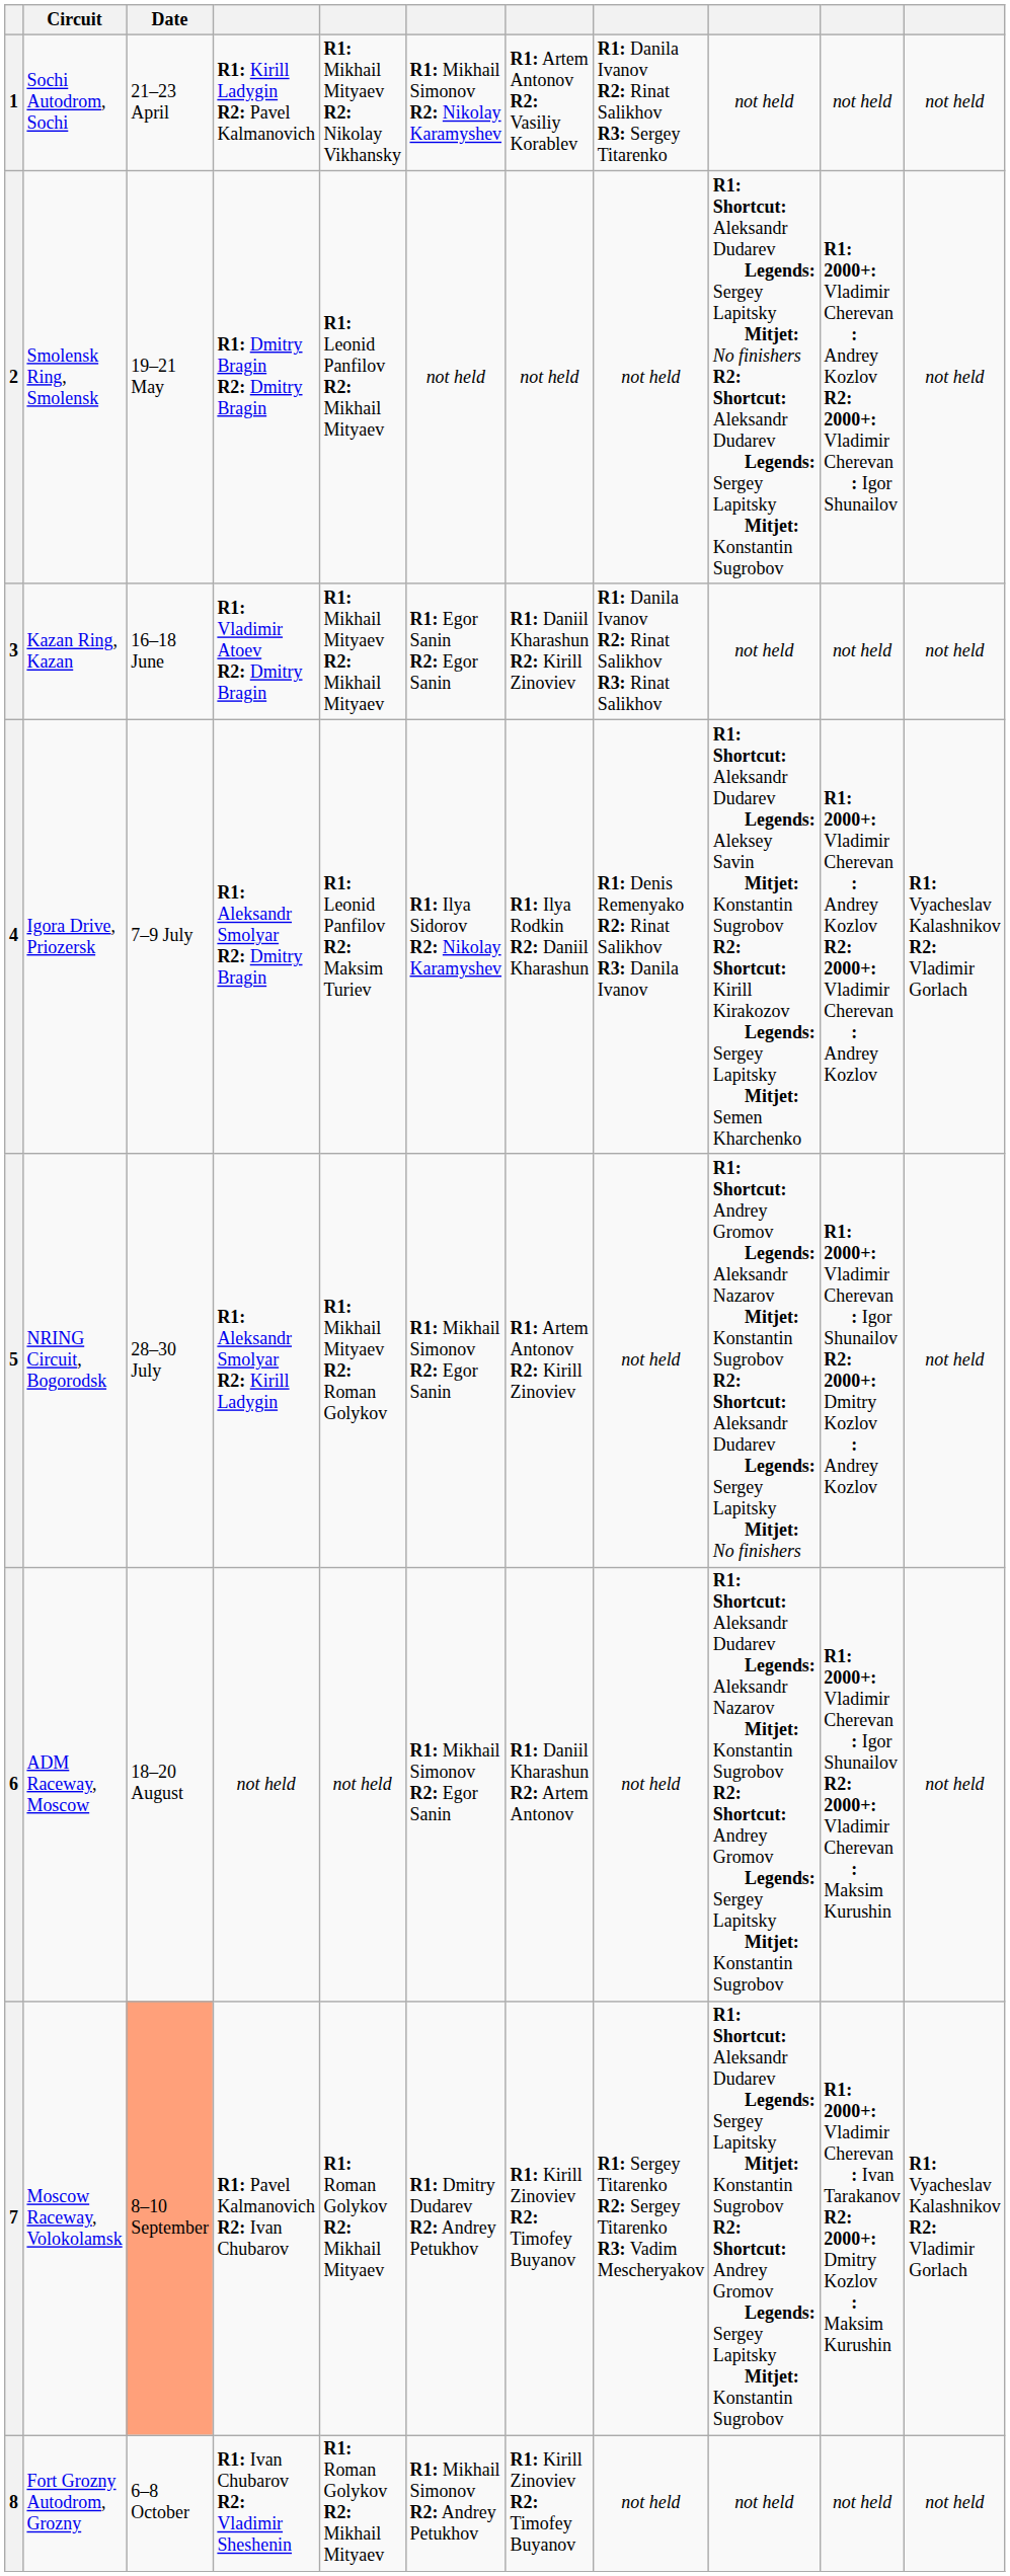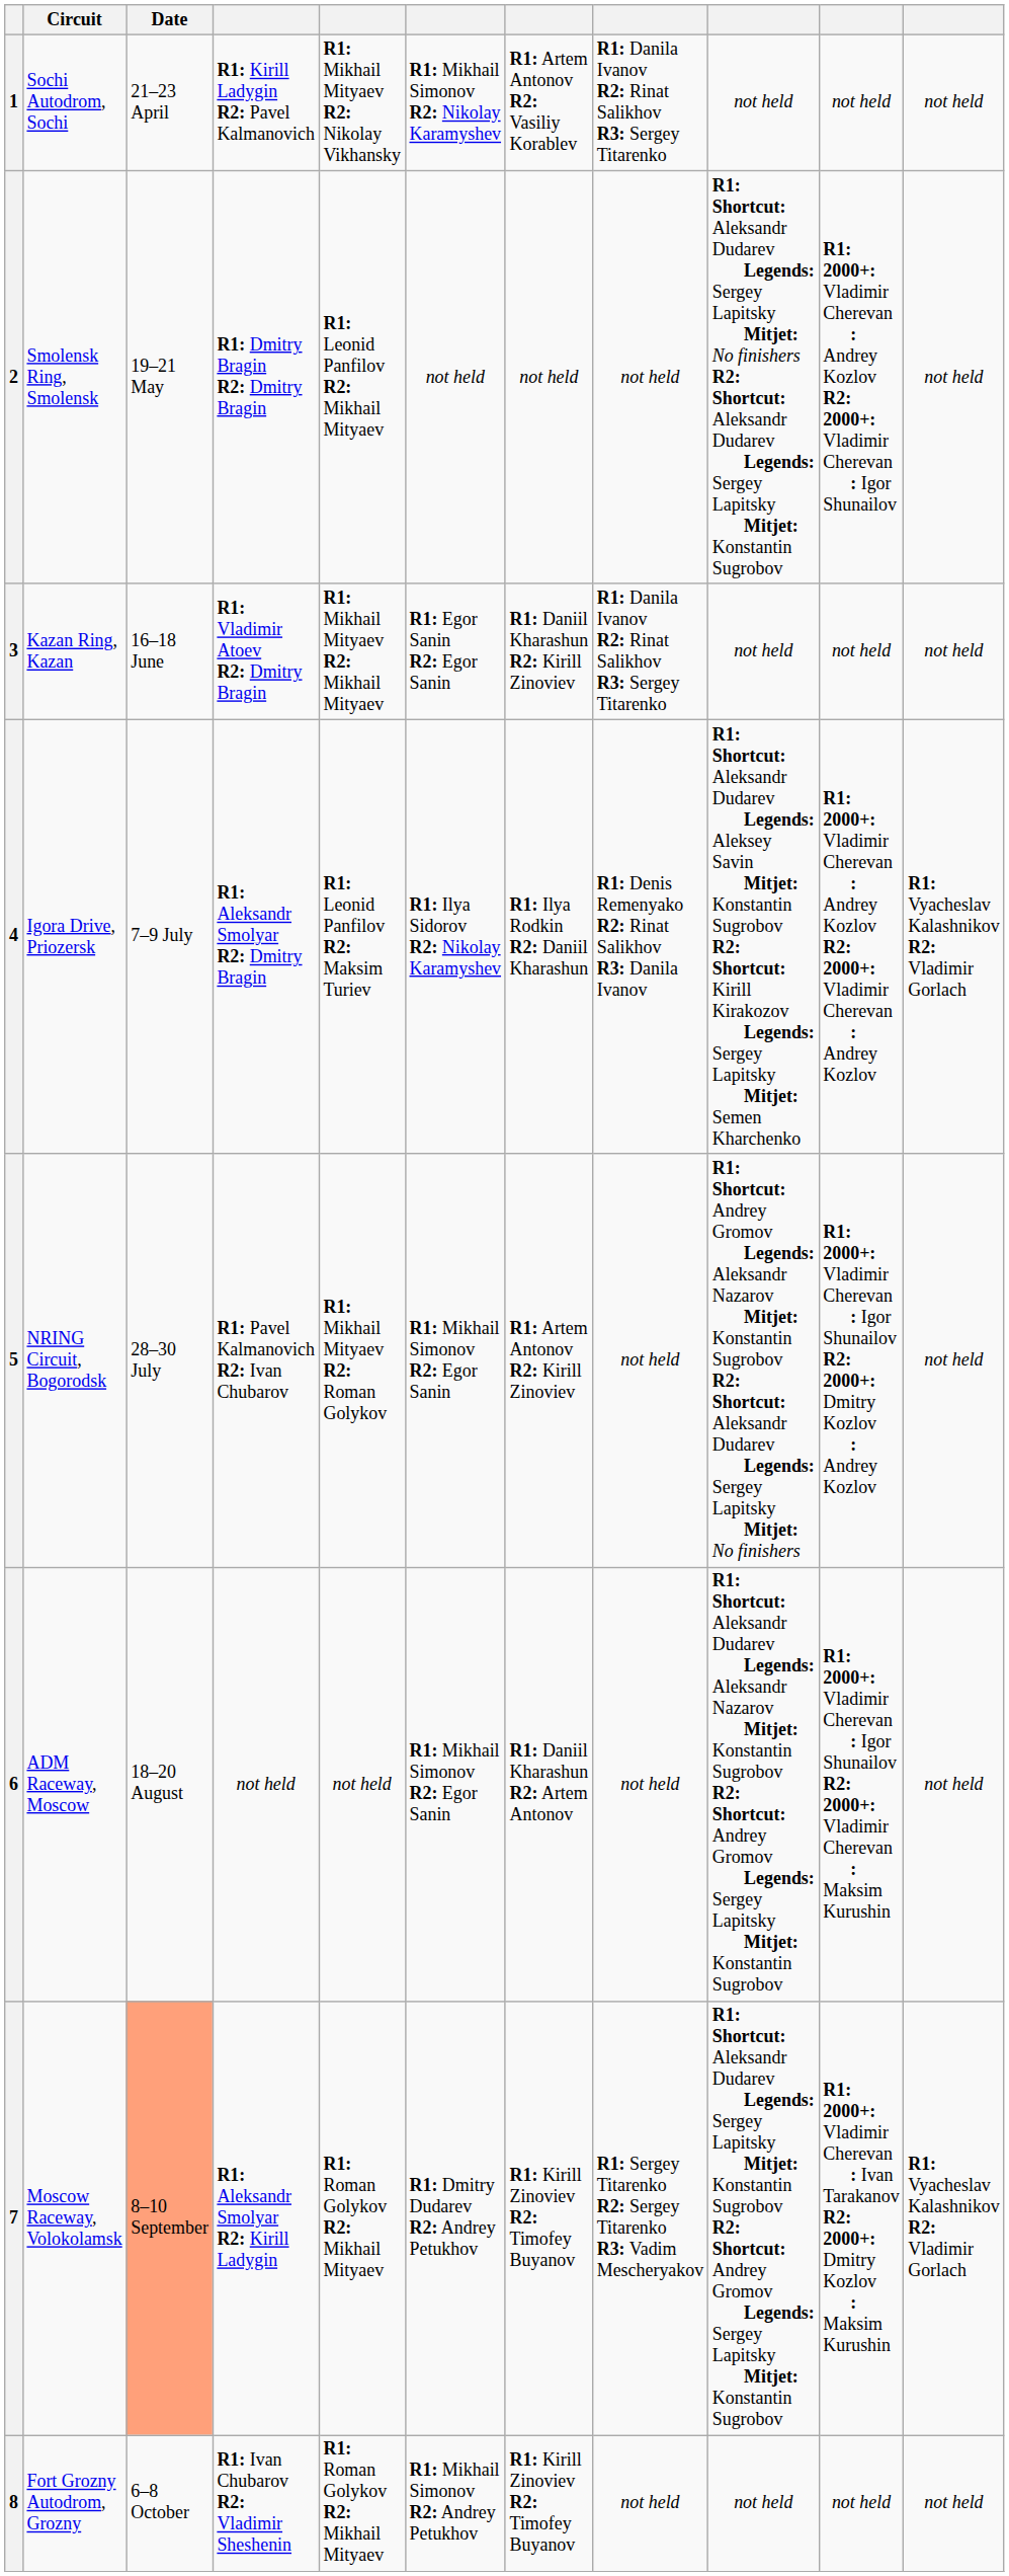 <table class="wikitable" style="font-size: 80%">
 <tr>
 <th></th>
 <th>Circuit</th>
 <th>Date</th>
 <th></th>
 <th></th>
 <th></th>
 <th></th>
 <th></th>
 <th></th>
 <th></th>
 <th></th>
 </tr>
 <tr>
 <th>1</th>
 <td><a href='#'>Sochi Autodrom</a>, <a href='#'>Sochi</a></td>
 <td>21–23 April</td>
 <td><strong>R1:</strong> <a href='#'>Kirill Ladygin</a><br><strong>R2:</strong> Pavel Kalmanovich</td>
 <td><strong>R1:</strong> Mikhail Mityaev<br><strong>R2:</strong> Nikolay Vikhansky</td>
 <td><strong>R1:</strong> Mikhail Simonov<br><strong>R2:</strong> <a href='#'>Nikolay Karamyshev</a></td>
 <td><strong>R1:</strong> Artem Antonov<br><strong>R2:</strong> Vasiliy Korablev</td>
 <td><strong>R1:</strong> Danila Ivanov<br><strong>R2:</strong> Rinat Salikhov<br><strong>R3:</strong> Sergey Titarenko</td>
 <td align="center"><em>not held</em></td>
 <td align="center"><em>not held</em></td>
 <td align="center"><em>not held</em></td>
 </tr>
 <tr>
 <th>2</th>
 <td><a href='#'>Smolensk Ring</a>, <a href='#'>Smolensk</a></td>
 <td>19–21 May</td>
 <td><strong>R1:</strong> <a href='#'>Dmitry Bragin</a><br><strong>R2:</strong> <a href='#'>Dmitry Bragin</a></td>
 <td><strong>R1:</strong> Leonid Panfilov<br><strong>R2:</strong> Mikhail Mityaev</td>
 <td align="center"><em>not held</em></td>
 <td align="center"><em>not held</em></td>
 <td align="center"><em>not held</em></td>
 <td><strong>R1:</strong> <strong>Shortcut:</strong> Aleksandr Dudarev<br>       <strong>Legends:</strong> Sergey Lapitsky<br>       <strong>Mitjet:</strong> <em>No finishers</em><br><strong>R2:</strong> <strong>Shortcut:</strong> Aleksandr Dudarev<br>       <strong>Legends:</strong> Sergey Lapitsky<br>       <strong>Mitjet:</strong> Konstantin Sugrobov</td>
 <td><strong>R1:</strong> <strong>2000+:</strong> Vladimir Cherevan<br>      <strong>:</strong> Andrey Kozlov<br><strong>R2:</strong> <strong>2000+:</strong> Vladimir Cherevan<br>      <strong>:</strong> Igor Shunailov</td>
 <td align="center"><em>not held</em></td>
 </tr>
 <tr>
 <th>3</th>
 <td><a href='#'>Kazan Ring</a>, <a href='#'>Kazan</a></td>
 <td>16–18 June</td>
 <td><strong>R1:</strong> <a href='#'>Vladimir Atoev</a><br><strong>R2:</strong> <a href='#'>Dmitry Bragin</a></td>
 <td><strong>R1:</strong> Mikhail Mityaev<br><strong>R2:</strong> Mikhail Mityaev</td>
 <td><strong>R1:</strong> Egor Sanin<br><strong>R2:</strong> Egor Sanin</td>
 <td><strong>R1:</strong> Daniil Kharashun<br><strong>R2:</strong> Kirill Zinoviev</td>
-<td><strong>R1:</strong> Danila Ivanov<br><strong>R2: </strong>Rinat Salikhov<br><strong>R3: </strong>Rinat Salikhov</td>
+<td><strong>R1:</strong> Danila Ivanov<br><strong>R2:</strong> Rinat Salikhov<br><strong>R3:</strong> Sergey Titarenko</td>
 <td align="center"><em>not held</em></td>
 <td align="center"><em>not held</em></td>
 <td align="center"><em>not held</em></td>
 </tr>
 <tr>
 <th>4</th>
 <td><a href='#'>Igora Drive</a>, <a href='#'>Priozersk</a></td>
 <td>7–9 July</td>
 <td><strong>R1:</strong> <a href='#'>Aleksandr Smolyar</a><br><strong>R2:</strong> <a href='#'>Dmitry Bragin</a></td>
 <td><strong>R1:</strong> Leonid Panfilov<br><strong>R2:</strong> Maksim Turiev</td>
 <td><strong>R1:</strong> Ilya Sidorov<br><strong>R2:</strong> <a href='#'>Nikolay Karamyshev</a></td>
 <td><strong>R1:</strong> Ilya Rodkin<br><strong>R2:</strong> Daniil Kharashun</td>
 <td><strong>R1:</strong> Denis Remenyako<br><strong>R2:</strong> Rinat Salikhov<br><strong>R3:</strong> Danila Ivanov</td>
 <td><strong>R1:</strong> <strong>Shortcut:</strong> Aleksandr Dudarev<br>       <strong>Legends:</strong> Aleksey Savin<br>       <strong>Mitjet:</strong> Konstantin Sugrobov<br><strong>R2:</strong> <strong>Shortcut:</strong> Kirill Kirakozov<br>       <strong>Legends:</strong> Sergey Lapitsky<br>       <strong>Mitjet:</strong> Semen Kharchenko</td>
 <td><strong>R1:</strong> <strong>2000+:</strong> Vladimir Cherevan<br>      <strong>:</strong> Andrey Kozlov<br><strong>R2:</strong> <strong>2000+:</strong> Vladimir Cherevan<br>      <strong>:</strong> Andrey Kozlov</td>
 <td><strong>R1:</strong> Vyacheslav Kalashnikov<br><strong>R2:</strong> Vladimir Gorlach</td>
 </tr>
 <tr>
 <th>5</th>
 <td><a href='#'>NRING Circuit</a>, <a href='#'>Bogorodsk</a></td>
 <td>28–30 July</td>
-<td><strong>R1:</strong> <a href='#'>Aleksandr Smolyar</a><br><strong>R2:</strong> <a href='#'>Kirill Ladygin</a></td>
+<td><strong>R1:</strong> Pavel Kalmanovich<br><strong>R2:</strong> Ivan Chubarov</td>
 <td><strong>R1:</strong> Mikhail Mityaev<br><strong>R2:</strong> Roman Golykov</td>
 <td><strong>R1:</strong> Mikhail Simonov<br><strong>R2:</strong> Egor Sanin</td>
 <td><strong>R1:</strong> Artem Antonov<br><strong>R2:</strong> Kirill Zinoviev</td>
 <td align="center"><em>not held</em></td>
 <td><strong>R1:</strong> <strong>Shortcut:</strong> Andrey Gromov<br>       <strong>Legends:</strong> Aleksandr Nazarov<br>       <strong>Mitjet:</strong> Konstantin Sugrobov<br><strong>R2:</strong> <strong>Shortcut:</strong> Aleksandr Dudarev<br>       <strong>Legends:</strong> Sergey Lapitsky<br>       <strong>Mitjet:</strong> <em>No finishers</em></td>
 <td><strong>R1:</strong> <strong>2000+:</strong> Vladimir Cherevan<br>      <strong>:</strong> Igor Shunailov<br><strong>R2:</strong> <strong>2000+:</strong> Dmitry Kozlov<br>      <strong>:</strong> Andrey Kozlov</td>
 <td align="center"><em>not held</em></td>
 </tr>
 <tr>
 <th>6</th>
 <td><a href='#'>ADM Raceway</a>, <a href='#'>Moscow</a></td>
 <td>18–20 August</td>
 <td align="center"><em>not held</em></td>
 <td align="center"><em>not held</em></td>
 <td><strong>R1:</strong> Mikhail Simonov<br><strong>R2:</strong> Egor Sanin</td>
 <td><strong>R1:</strong> Daniil Kharashun<br><strong>R2:</strong> Artem Antonov</td>
 <td align="center"><em>not held</em></td>
 <td><strong>R1:</strong> <strong>Shortcut:</strong> Aleksandr Dudarev<br>       <strong>Legends:</strong> Aleksandr Nazarov<br>       <strong>Mitjet:</strong> Konstantin Sugrobov<br><strong>R2:</strong> <strong>Shortcut:</strong> Andrey Gromov<br>       <strong>Legends:</strong> Sergey Lapitsky<br>       <strong>Mitjet:</strong> Konstantin Sugrobov</td>
 <td><strong>R1:</strong> <strong>2000+:</strong> Vladimir Cherevan<br>      <strong>:</strong> Igor Shunailov<br><strong>R2:</strong> <strong>2000+:</strong> Vladimir Cherevan<br>      <strong>:</strong> Maksim Kurushin</td>
 <td align="center"><em>not held</em></td>
 </tr>
 <tr>
 <th>7</th>
 <td><a href='#'>Moscow Raceway</a>, <a href='#'>Volokolamsk</a></td>
 <td style="background: lightsalmon;">8–10 September</td>
-<td><strong>R1:</strong> Pavel Kalmanovich<br><strong>R2:</strong> Ivan Chubarov</td>
+<td><strong>R1:</strong> <a href='#'>Aleksandr Smolyar</a><br><strong>R2:</strong> <a href='#'>Kirill Ladygin</a></td>
 <td><strong>R1:</strong> Roman Golykov<br><strong>R2:</strong> Mikhail Mityaev</td>
 <td><strong>R1:</strong> Dmitry Dudarev<br><strong>R2:</strong> Andrey Petukhov</td>
 <td><strong>R1:</strong> Kirill Zinoviev<br><strong>R2:</strong> Timofey Buyanov</td>
 <td><strong>R1:</strong> Sergey Titarenko<br><strong>R2:</strong> Sergey Titarenko<br><strong>R3:</strong> Vadim Mescheryakov</td>
 <td><strong>R1:</strong> <strong>Shortcut:</strong> Aleksandr Dudarev<br>       <strong>Legends:</strong> Sergey Lapitsky<br>       <strong>Mitjet:</strong> Konstantin Sugrobov<br><strong>R2:</strong> <strong>Shortcut:</strong> Andrey Gromov<br>       <strong>Legends:</strong> Sergey Lapitsky<br>       <strong>Mitjet:</strong> Konstantin Sugrobov</td>
 <td><strong>R1:</strong> <strong>2000+:</strong> Vladimir Cherevan<br>      <strong>:</strong> Ivan Tarakanov<br><strong>R2:</strong> <strong>2000+:</strong> Dmitry Kozlov<br>      <strong>:</strong> Maksim Kurushin</td>
 <td><strong>R1:</strong> Vyacheslav Kalashnikov<br><strong>R2:</strong> Vladimir Gorlach</td>
 </tr>
 <tr>
 <th>8</th>
 <td><a href='#'>Fort Grozny Autodrom</a>, <a href='#'>Grozny</a></td>
 <td>6–8 October</td>
 <td><strong>R1:</strong> Ivan Chubarov<br><strong>R2:</strong> <a href='#'>Vladimir Sheshenin</a></td>
 <td><strong>R1:</strong> Roman Golykov<br><strong>R2:</strong> Mikhail Mityaev</td>
 <td><strong>R1:</strong> Mikhail Simonov<br><strong>R2:</strong> Andrey Petukhov</td>
 <td><strong>R1:</strong> Kirill Zinoviev<br><strong>R2:</strong> Timofey Buyanov</td>
 <td align="center"><em>not held</em></td>
 <td align="center"><em>not held</em></td>
 <td align="center"><em>not held</em></td>
 <td align="center"><em>not held</em></td>
 </tr>
 <tr>
 </tr>
 </table>
